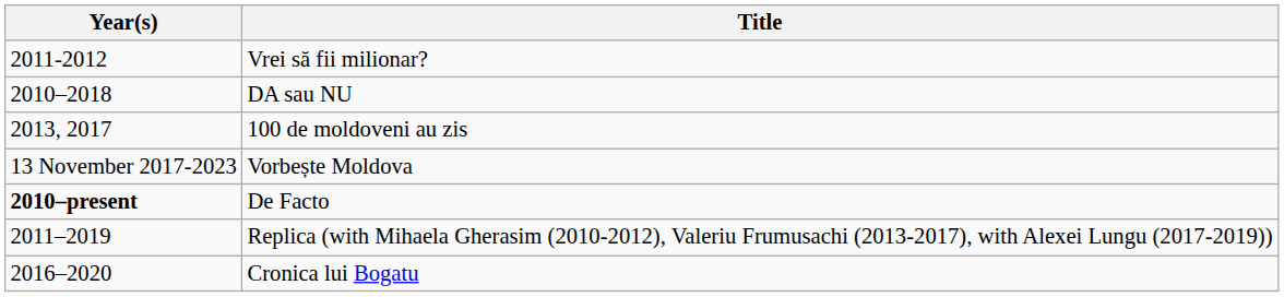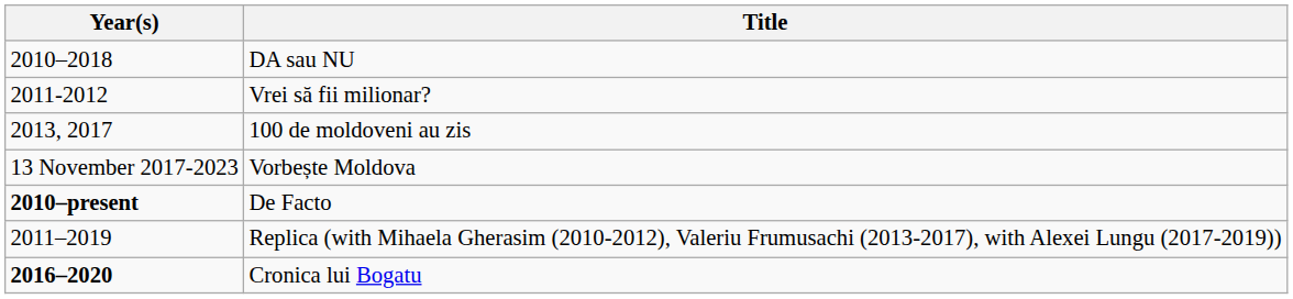 <table class="wikitable">
 <tr>
 <th>Year(s)</th>
 <th>Title</th>
 </tr>
 <tr>
+<td>2010–2018</td>
+<td>DA sau NU</td>
+</tr>
+<tr>
 <td>2011-2012</td>
 <td>Vrei să fii milionar?</td>
-</tr>
-<tr>
-<td>2010–2018</td>
-<td>DA sau NU</td>
 </tr>
 <tr>
 <td>2013, 2017</td>
 <td>100 de moldoveni au zis</td>
 </tr>
 <tr>
 <td>13 November 2017-2023</td>
 <td>Vorbește Moldova</td>
 </tr>
 <tr>
 <td><strong>2010–present</strong></td>
 <td>De Facto</td>
 </tr>
 <tr>
 <td>2011–2019</td>
 <td>Replica (with Mihaela Gherasim (2010-2012), Valeriu Frumusachi (2013-2017), with Alexei Lungu (2017-2019))</td>
 </tr>
 <tr>
-<td>2016–2020</td>
+<td><strong>2016–2020</strong></td>
 <td>Cronica lui <a href='#'>Bogatu</a></td>
 </tr>
 </table>
